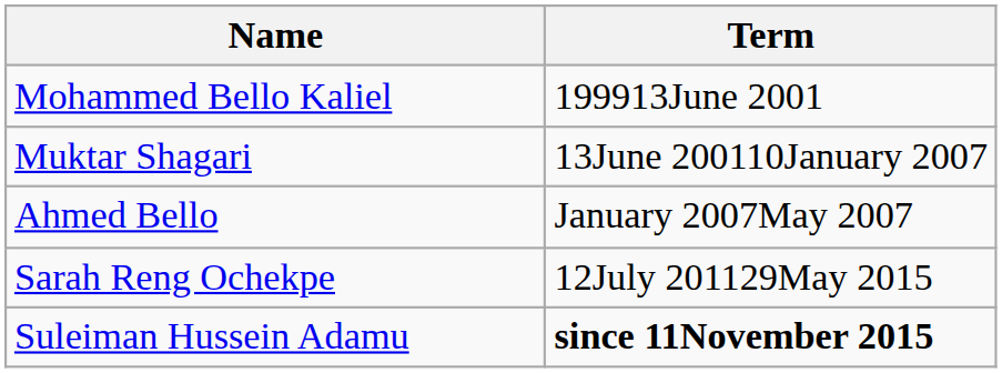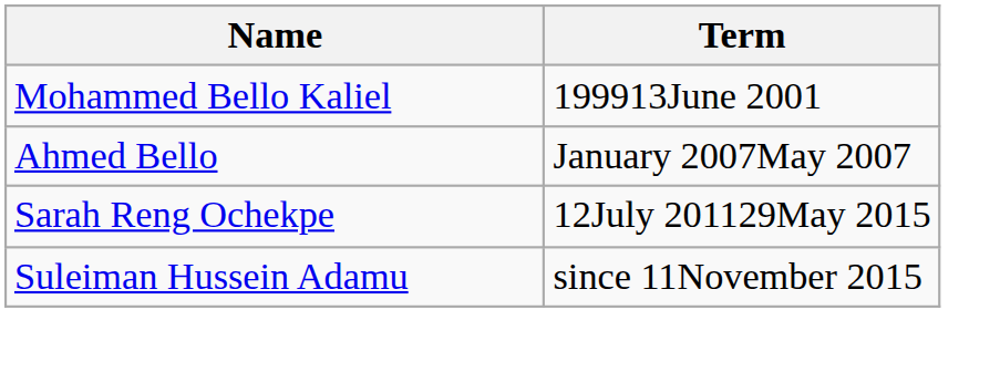 <table class="wikitable" border="1" style="text-align:left">
 <tr>
 <th width="220">Name</th>
 <th>Term</th>
 </tr>
 <tr>
 <td><a href='#'>Mohammed Bello Kaliel</a></td>
 <td>199913June 2001</td>
-</tr>
-<tr>
-<td><a href='#'>Muktar Shagari</a></td>
-<td>13June 200110January 2007</td>
 </tr>
 <tr>
 <td><a href='#'>Ahmed Bello</a></td>
 <td>January 2007May 2007</td>
 </tr>
 <tr>
 <td><a href='#'>Sarah Reng Ochekpe</a></td>
 <td>12July 201129May 2015</td>
 </tr>
 <tr>
 <td><a href='#'>Suleiman Hussein Adamu</a></td>
-<td><strong>since 11November 2015<br></strong></td>
+<td>since 11November 2015<br></td>
 </tr>
 </table>
